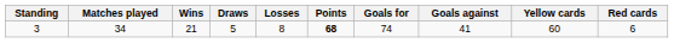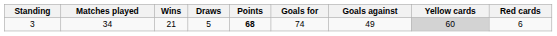 <table class="wikitable" style="width:100%; font-size:85%;">
 <tr>
 <th align=center>Standing</th>
 <th align=center>Matches played</th>
 <th align=center>Wins</th>
 <th align=center>Draws</th>
-<th align=center>Losses</th>
 <th align=center>Points</th>
 <th align=center>Goals for<br></th>
 <th align=center>Goals against<br></th>
 <th align=center>Yellow cards<br></th>
 <th align=center>Red cards<br> </th>
 </tr>
 <tr>
 <td align=center>3</td>
 <td align=center>34</td>
 <td align=center>21</td>
 <td align=center>5</td>
-<td align=center>8</td>
 <td align=center><strong>68</strong></td>
 <td align=center>74</td>
-<td align=center>41</td>
-<td align=center>60</td>
+<td align=center>49</td>
+<td align=center style="background: lightgrey;">60</td>
 <td align=center>6</td>
 </tr>
 </table>
